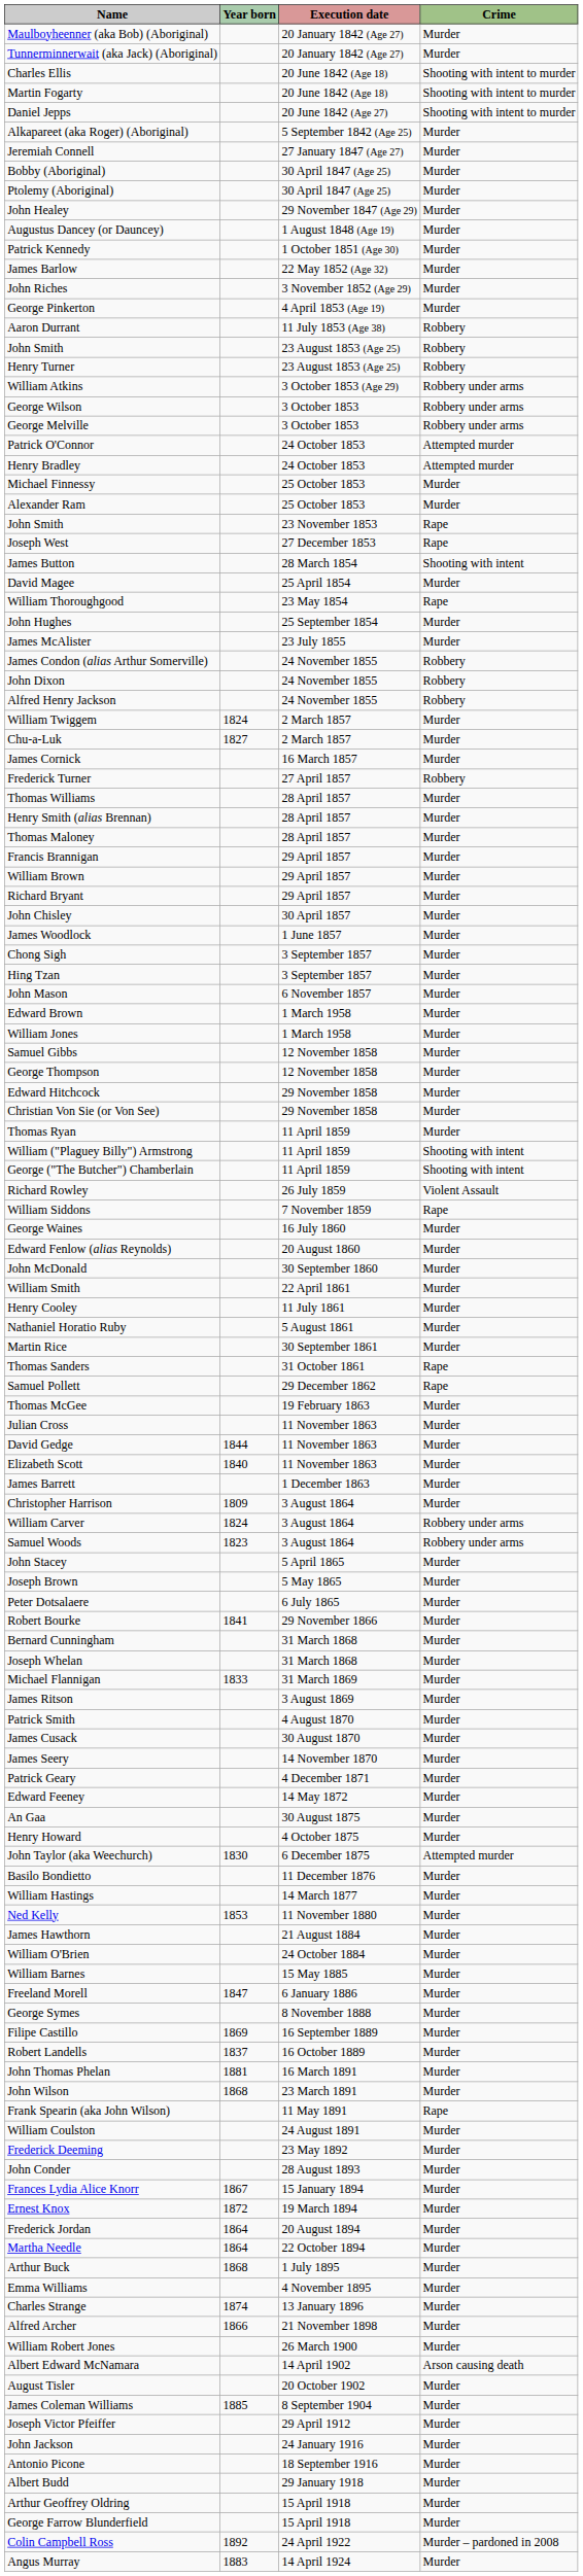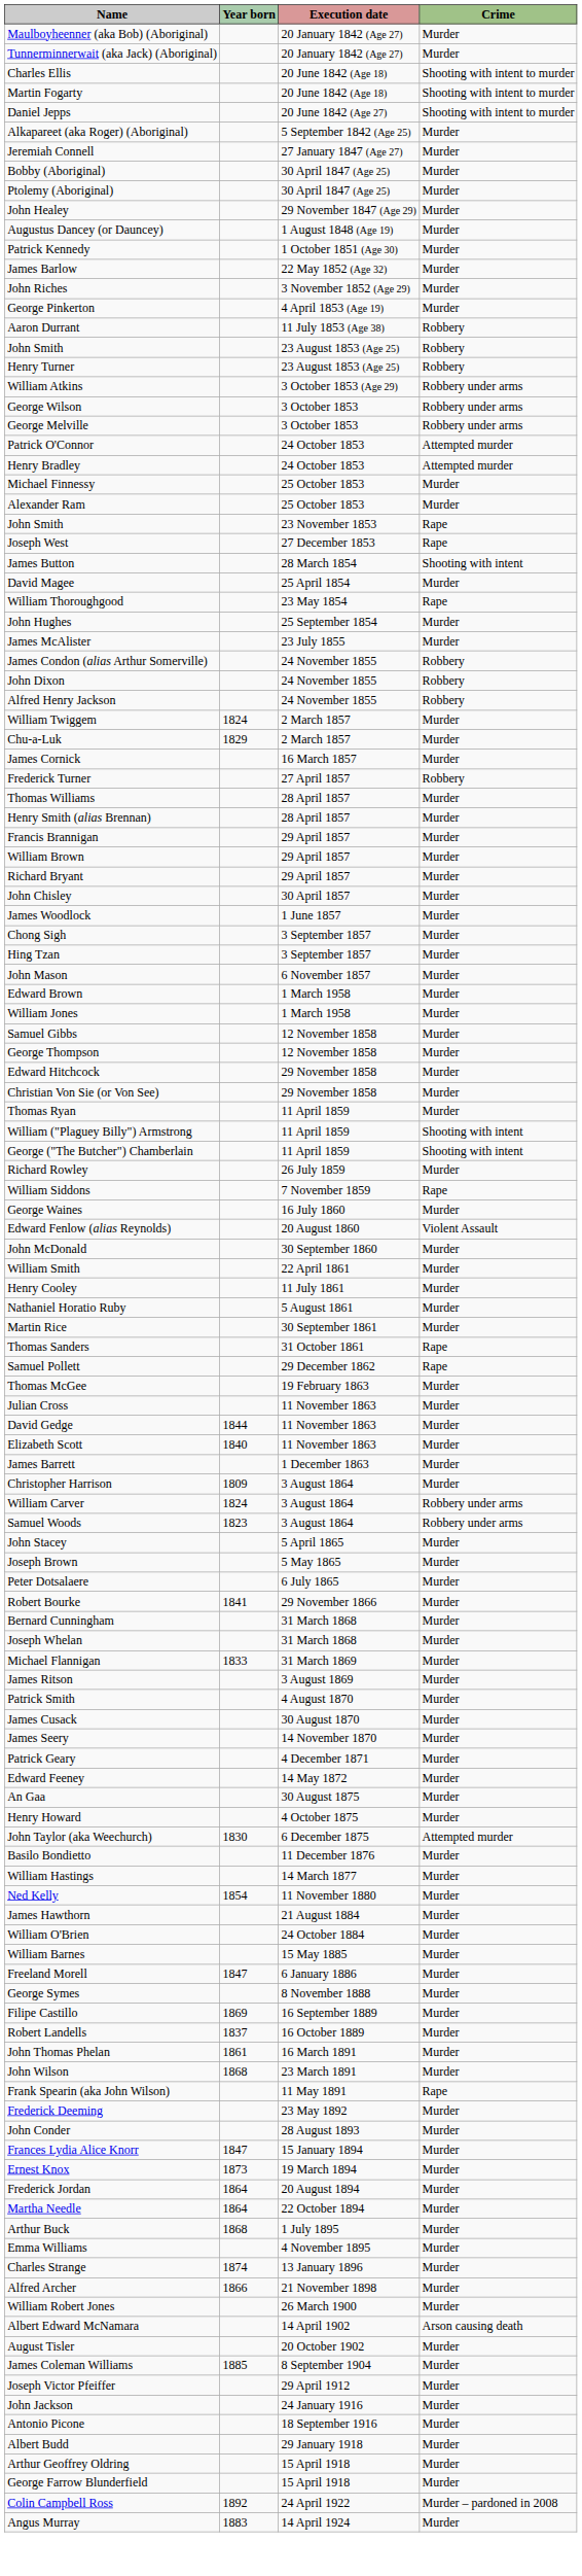 <table class="wikitable sortable">
 <tr>
 <th style="background:#ccc; color:#000; border:solid 1px #303030;">Name</th>
 <th style="background:#a9ccac; color:#000; border:solid 1px #303030;">Year born</th>
 <th style="background:#d99898; color:#000; border:solid 1px #303030;">Execution date</th>
 <th style="background:#a0c288; color:#000; border:solid 1px #303030;">Crime</th>
 </tr>
 <tr>
 <td><a href='#'>Maulboyheenner</a> (aka Bob) (Aboriginal)</td>
 <td></td>
 <td>20 January 1842 <small>(Age 27)</small></td>
 <td>Murder</td>
 </tr>
 <tr>
 <td><a href='#'>Tunnerminnerwait</a> (aka Jack) (Aboriginal)</td>
 <td></td>
 <td>20 January 1842 <small>(Age 27)</small></td>
 <td>Murder</td>
 </tr>
 <tr>
 <td>Charles Ellis</td>
 <td></td>
 <td>20 June 1842 <small>(Age 18)</small></td>
 <td>Shooting with intent to murder</td>
 </tr>
 <tr>
 <td>Martin Fogarty</td>
 <td></td>
 <td>20 June 1842 <small>(Age 18)</small></td>
 <td>Shooting with intent to murder</td>
 </tr>
 <tr>
 <td>Daniel Jepps</td>
 <td></td>
 <td>20 June 1842 <small>(Age 27)</small></td>
 <td>Shooting with intent to murder</td>
 </tr>
 <tr>
 <td>Alkapareet (aka Roger) (Aboriginal)</td>
 <td></td>
 <td>5 September 1842 <small>(Age 25)</small></td>
 <td>Murder</td>
 </tr>
 <tr>
 <td>Jeremiah Connell</td>
 <td></td>
 <td>27 January 1847 <small>(Age 27)</small></td>
 <td>Murder</td>
 </tr>
 <tr>
 <td>Bobby (Aboriginal)</td>
 <td></td>
 <td>30 April 1847 <small>(Age 25)</small></td>
 <td>Murder</td>
 </tr>
 <tr>
 <td>Ptolemy (Aboriginal)</td>
 <td></td>
 <td>30 April 1847 <small>(Age 25)</small></td>
 <td>Murder</td>
 </tr>
 <tr>
 <td>John Healey</td>
 <td></td>
 <td>29 November 1847 <small>(Age 29)</small></td>
 <td>Murder</td>
 </tr>
 <tr>
 <td>Augustus Dancey (or Dauncey)</td>
 <td></td>
 <td>1 August 1848 <small>(Age 19)</small></td>
 <td>Murder</td>
 </tr>
 <tr>
 <td>Patrick Kennedy</td>
 <td></td>
 <td>1 October 1851 <small>(Age 30)</small></td>
 <td>Murder</td>
 </tr>
 <tr>
 <td>James Barlow</td>
 <td></td>
 <td>22 May 1852 <small>(Age 32)</small></td>
 <td>Murder</td>
 </tr>
 <tr>
 <td>John Riches</td>
 <td></td>
 <td>3 November 1852 <small>(Age 29)</small></td>
 <td>Murder</td>
 </tr>
 <tr>
 <td>George Pinkerton</td>
 <td></td>
 <td>4 April 1853 <small>(Age 19)</small></td>
 <td>Murder</td>
 </tr>
 <tr>
 <td>Aaron Durrant</td>
 <td></td>
 <td>11 July 1853 <small>(Age 38)</small></td>
 <td>Robbery</td>
 </tr>
 <tr>
 <td>John Smith</td>
 <td></td>
 <td>23 August 1853 <small>(Age 25)</small></td>
 <td>Robbery</td>
 </tr>
 <tr>
 <td>Henry Turner</td>
 <td></td>
 <td>23 August 1853 <small>(Age 25)</small></td>
 <td>Robbery</td>
 </tr>
 <tr>
 <td>William Atkins</td>
 <td></td>
 <td>3 October 1853 <small>(Age 29)</small></td>
 <td>Robbery under arms</td>
 </tr>
 <tr>
 <td>George Wilson</td>
 <td></td>
 <td>3 October 1853</td>
 <td>Robbery under arms</td>
 </tr>
 <tr>
 <td>George Melville</td>
 <td></td>
 <td>3 October 1853</td>
 <td>Robbery under arms</td>
 </tr>
 <tr>
 <td>Patrick O'Connor</td>
 <td></td>
 <td>24 October 1853</td>
 <td>Attempted murder</td>
 </tr>
 <tr>
 <td>Henry Bradley</td>
 <td></td>
 <td>24 October 1853</td>
 <td>Attempted murder</td>
 </tr>
 <tr>
 <td>Michael Finnessy</td>
 <td></td>
 <td>25 October 1853</td>
 <td>Murder</td>
 </tr>
 <tr>
 <td>Alexander Ram</td>
 <td></td>
 <td>25 October 1853</td>
 <td>Murder</td>
 </tr>
 <tr>
 <td>John Smith</td>
 <td></td>
 <td>23 November 1853</td>
 <td>Rape</td>
 </tr>
 <tr>
 <td>Joseph West</td>
 <td></td>
 <td>27 December 1853</td>
 <td>Rape</td>
 </tr>
 <tr>
 <td>James Button</td>
 <td></td>
 <td>28 March 1854</td>
 <td>Shooting with intent</td>
 </tr>
 <tr>
 <td>David Magee</td>
 <td></td>
 <td>25 April 1854</td>
 <td>Murder</td>
 </tr>
 <tr>
 <td>William Thoroughgood</td>
 <td></td>
 <td>23 May 1854</td>
 <td>Rape</td>
 </tr>
 <tr>
 <td>John Hughes</td>
 <td></td>
 <td>25 September 1854</td>
 <td>Murder</td>
 </tr>
 <tr>
 <td>James McAlister</td>
 <td></td>
 <td>23 July 1855</td>
 <td>Murder</td>
 </tr>
 <tr>
 <td>James Condon (<em>alias</em> Arthur Somerville)</td>
 <td></td>
 <td>24 November 1855</td>
 <td>Robbery</td>
 </tr>
 <tr>
 <td>John Dixon</td>
 <td></td>
 <td>24 November 1855</td>
 <td>Robbery</td>
 </tr>
 <tr>
 <td>Alfred Henry Jackson</td>
 <td></td>
 <td>24 November 1855</td>
 <td>Robbery</td>
 </tr>
 <tr>
 <td>William Twiggem</td>
 <td>1824</td>
 <td>2 March 1857</td>
 <td>Murder</td>
 </tr>
 <tr>
 <td>Chu-a-Luk</td>
-<td>1827</td>
+<td>1829</td>
 <td>2 March 1857</td>
 <td>Murder</td>
 </tr>
 <tr>
 <td>James Cornick</td>
 <td></td>
 <td>16 March 1857</td>
 <td>Murder</td>
 </tr>
 <tr>
 <td>Frederick Turner</td>
 <td></td>
 <td>27 April 1857</td>
 <td>Robbery</td>
 </tr>
 <tr>
 <td>Thomas Williams</td>
 <td></td>
 <td>28 April 1857</td>
 <td>Murder</td>
 </tr>
 <tr>
 <td>Henry Smith (<em>alias</em> Brennan)</td>
-<td></td>
-<td>28 April 1857</td>
-<td>Murder</td>
-</tr>
-<tr>
-<td>Thomas Maloney</td>
 <td></td>
 <td>28 April 1857</td>
 <td>Murder</td>
 </tr>
 <tr>
 <td>Francis Brannigan</td>
 <td></td>
 <td>29 April 1857</td>
 <td>Murder</td>
 </tr>
 <tr>
 <td>William Brown</td>
 <td></td>
 <td>29 April 1857</td>
 <td>Murder</td>
 </tr>
 <tr>
 <td>Richard Bryant</td>
 <td></td>
 <td>29 April 1857</td>
 <td>Murder</td>
 </tr>
 <tr>
 <td>John Chisley</td>
 <td></td>
 <td>30 April 1857</td>
 <td>Murder</td>
 </tr>
 <tr>
 <td>James Woodlock</td>
 <td></td>
 <td>1 June 1857</td>
 <td>Murder</td>
 </tr>
 <tr>
 <td>Chong Sigh</td>
 <td></td>
 <td>3 September 1857</td>
 <td>Murder</td>
 </tr>
 <tr>
 <td>Hing Tzan</td>
 <td></td>
 <td>3 September 1857</td>
 <td>Murder</td>
 </tr>
 <tr>
 <td>John Mason</td>
 <td></td>
 <td>6 November 1857</td>
 <td>Murder</td>
 </tr>
 <tr>
 <td>Edward Brown</td>
 <td></td>
 <td>1 March 1958</td>
 <td>Murder</td>
 </tr>
 <tr>
 <td>William Jones</td>
 <td></td>
 <td>1 March 1958</td>
 <td>Murder</td>
 </tr>
 <tr>
 <td>Samuel Gibbs</td>
 <td></td>
 <td>12 November 1858</td>
 <td>Murder</td>
 </tr>
 <tr>
 <td>George Thompson</td>
 <td></td>
 <td>12 November 1858</td>
 <td>Murder</td>
 </tr>
 <tr>
 <td>Edward Hitchcock</td>
 <td></td>
 <td>29 November 1858</td>
 <td>Murder</td>
 </tr>
 <tr>
 <td>Christian Von Sie (or Von See)</td>
 <td></td>
 <td>29 November 1858</td>
 <td>Murder</td>
 </tr>
 <tr>
 <td>Thomas Ryan</td>
 <td></td>
 <td>11 April 1859</td>
 <td>Murder</td>
 </tr>
 <tr>
 <td>William ("Plaguey Billy") Armstrong</td>
 <td></td>
 <td>11 April 1859</td>
 <td>Shooting with intent</td>
 </tr>
 <tr>
 <td>George ("The Butcher") Chamberlain</td>
 <td></td>
 <td>11 April 1859</td>
 <td>Shooting with intent</td>
 </tr>
 <tr>
 <td>Richard Rowley</td>
 <td></td>
 <td>26 July 1859</td>
-<td>Violent Assault</td>
+<td>Murder</td>
 </tr>
 <tr>
 <td>William Siddons</td>
 <td></td>
 <td>7 November 1859</td>
 <td>Rape</td>
 </tr>
 <tr>
 <td>George Waines</td>
 <td></td>
 <td>16 July 1860</td>
 <td>Murder</td>
 </tr>
 <tr>
 <td>Edward Fenlow (<em>alias</em> Reynolds)</td>
 <td></td>
 <td>20 August 1860</td>
-<td>Murder</td>
+<td>Violent Assault</td>
 </tr>
 <tr>
 <td>John McDonald</td>
 <td></td>
 <td>30 September 1860</td>
 <td>Murder</td>
 </tr>
 <tr>
 <td>William Smith</td>
 <td></td>
 <td>22 April 1861</td>
 <td>Murder</td>
 </tr>
 <tr>
 <td>Henry Cooley</td>
 <td></td>
 <td>11 July 1861</td>
 <td>Murder</td>
 </tr>
 <tr>
 <td>Nathaniel Horatio Ruby</td>
 <td></td>
 <td>5 August 1861</td>
 <td>Murder</td>
 </tr>
 <tr>
 <td>Martin Rice</td>
 <td></td>
 <td>30 September 1861</td>
 <td>Murder</td>
 </tr>
 <tr>
 <td>Thomas Sanders</td>
 <td></td>
 <td>31 October 1861</td>
 <td>Rape</td>
 </tr>
 <tr>
 <td>Samuel Pollett</td>
 <td></td>
 <td>29 December 1862</td>
 <td>Rape</td>
 </tr>
 <tr>
 <td>Thomas McGee</td>
 <td></td>
 <td>19 February 1863</td>
 <td>Murder</td>
 </tr>
 <tr>
 <td>Julian Cross</td>
 <td></td>
 <td>11 November 1863</td>
 <td>Murder</td>
 </tr>
 <tr>
 <td>David Gedge</td>
 <td>1844</td>
 <td>11 November 1863</td>
 <td>Murder</td>
 </tr>
 <tr>
 <td>Elizabeth Scott</td>
 <td>1840</td>
 <td>11 November 1863</td>
 <td>Murder</td>
 </tr>
 <tr>
 <td>James Barrett</td>
 <td></td>
 <td>1 December 1863</td>
 <td>Murder</td>
 </tr>
 <tr>
 <td>Christopher Harrison</td>
 <td>1809</td>
 <td>3 August 1864</td>
 <td>Murder</td>
 </tr>
 <tr>
 <td>William Carver</td>
 <td>1824</td>
 <td>3 August 1864</td>
 <td>Robbery under arms</td>
 </tr>
 <tr>
 <td>Samuel Woods</td>
 <td>1823</td>
 <td>3 August 1864</td>
 <td>Robbery under arms</td>
 </tr>
 <tr>
 <td>John Stacey</td>
 <td></td>
 <td>5 April 1865</td>
 <td>Murder</td>
 </tr>
 <tr>
 <td>Joseph Brown</td>
 <td></td>
 <td>5 May 1865</td>
 <td>Murder</td>
 </tr>
 <tr>
 <td>Peter Dotsalaere</td>
 <td></td>
 <td>6 July 1865</td>
 <td>Murder</td>
 </tr>
 <tr>
 <td>Robert Bourke</td>
 <td>1841</td>
 <td>29 November 1866</td>
 <td>Murder</td>
 </tr>
 <tr>
 <td>Bernard Cunningham</td>
 <td></td>
 <td>31 March 1868</td>
 <td>Murder</td>
 </tr>
 <tr>
 <td>Joseph Whelan</td>
 <td></td>
 <td>31 March 1868</td>
 <td>Murder</td>
 </tr>
 <tr>
 <td>Michael Flannigan</td>
 <td>1833</td>
 <td>31 March 1869</td>
 <td>Murder</td>
 </tr>
 <tr>
 <td>James Ritson</td>
 <td></td>
 <td>3 August 1869</td>
 <td>Murder</td>
 </tr>
 <tr>
 <td>Patrick Smith</td>
 <td></td>
 <td>4 August 1870</td>
 <td>Murder</td>
 </tr>
 <tr>
 <td>James Cusack</td>
 <td></td>
 <td>30 August 1870</td>
 <td>Murder</td>
 </tr>
 <tr>
 <td>James Seery</td>
 <td></td>
 <td>14 November 1870</td>
 <td>Murder</td>
 </tr>
 <tr>
 <td>Patrick Geary</td>
 <td></td>
 <td>4 December 1871</td>
 <td>Murder</td>
 </tr>
 <tr>
 <td>Edward Feeney</td>
 <td></td>
 <td>14 May 1872</td>
 <td>Murder</td>
 </tr>
 <tr>
 <td>An Gaa</td>
 <td></td>
 <td>30 August 1875</td>
 <td>Murder</td>
 </tr>
 <tr>
 <td>Henry Howard</td>
 <td></td>
 <td>4 October 1875</td>
 <td>Murder</td>
 </tr>
 <tr>
 <td>John Taylor (aka Weechurch)</td>
 <td>1830</td>
 <td>6 December 1875</td>
 <td>Attempted murder</td>
 </tr>
 <tr>
 <td>Basilo Bondietto</td>
 <td></td>
 <td>11 December 1876</td>
 <td>Murder</td>
 </tr>
 <tr>
 <td>William Hastings</td>
 <td></td>
 <td>14 March 1877</td>
 <td>Murder</td>
 </tr>
 <tr>
 <td><a href='#'>Ned Kelly</a></td>
-<td>1853</td>
+<td>1854</td>
 <td>11 November 1880</td>
 <td>Murder</td>
 </tr>
 <tr>
 <td>James Hawthorn</td>
 <td></td>
 <td>21 August 1884</td>
 <td>Murder</td>
 </tr>
 <tr>
 <td>William O'Brien</td>
 <td></td>
 <td>24 October 1884</td>
 <td>Murder</td>
 </tr>
 <tr>
 <td>William Barnes</td>
 <td></td>
 <td>15 May 1885</td>
 <td>Murder</td>
 </tr>
 <tr>
 <td>Freeland Morell</td>
 <td>1847</td>
 <td>6 January 1886</td>
 <td>Murder</td>
 </tr>
 <tr>
 <td>George Symes</td>
 <td></td>
 <td>8 November 1888</td>
 <td>Murder</td>
 </tr>
 <tr>
 <td>Filipe Castillo</td>
 <td>1869</td>
 <td>16 September 1889</td>
 <td>Murder</td>
 </tr>
 <tr>
 <td>Robert Landells</td>
 <td>1837</td>
 <td>16 October 1889</td>
 <td>Murder</td>
 </tr>
 <tr>
 <td>John Thomas Phelan</td>
-<td>1881</td>
+<td>1861</td>
 <td>16 March 1891</td>
 <td>Murder</td>
 </tr>
 <tr>
 <td>John Wilson</td>
 <td>1868</td>
 <td>23 March 1891</td>
 <td>Murder</td>
 </tr>
 <tr>
 <td>Frank Spearin (aka John Wilson)</td>
 <td></td>
 <td>11 May 1891</td>
 <td>Rape</td>
 </tr>
 <tr>
-<td>William Coulston</td>
-<td></td>
-<td>24 August 1891</td>
-<td>Murder</td>
-</tr>
-<tr>
 <td><a href='#'>Frederick Deeming</a></td>
 <td></td>
 <td>23 May 1892</td>
 <td>Murder</td>
 </tr>
 <tr>
 <td>John Conder</td>
 <td></td>
 <td>28 August 1893</td>
 <td>Murder</td>
 </tr>
 <tr>
 <td><a href='#'>Frances Lydia Alice Knorr</a></td>
-<td>1867</td>
+<td>1847</td>
 <td>15 January 1894</td>
 <td>Murder</td>
 </tr>
 <tr>
 <td><a href='#'>Ernest Knox</a></td>
-<td>1872</td>
+<td>1873</td>
 <td>19 March 1894</td>
 <td>Murder</td>
 </tr>
 <tr>
 <td>Frederick Jordan</td>
 <td>1864</td>
 <td>20 August 1894</td>
 <td>Murder</td>
 </tr>
 <tr>
 <td><a href='#'>Martha Needle</a></td>
 <td>1864</td>
 <td>22 October 1894</td>
 <td>Murder</td>
 </tr>
 <tr>
 <td>Arthur Buck</td>
 <td>1868</td>
 <td>1 July 1895</td>
 <td>Murder</td>
 </tr>
 <tr>
 <td>Emma Williams</td>
 <td></td>
 <td>4 November 1895</td>
 <td>Murder</td>
 </tr>
 <tr>
 <td>Charles Strange</td>
 <td>1874</td>
 <td>13 January 1896</td>
 <td>Murder</td>
 </tr>
 <tr>
 <td>Alfred Archer</td>
 <td>1866</td>
 <td>21 November 1898</td>
 <td>Murder</td>
 </tr>
 <tr>
 <td>William Robert Jones</td>
 <td></td>
 <td>26 March 1900</td>
 <td>Murder</td>
 </tr>
 <tr>
 <td>Albert Edward McNamara</td>
 <td></td>
 <td>14 April 1902</td>
 <td>Arson causing death</td>
 </tr>
 <tr>
 <td>August Tisler</td>
 <td></td>
 <td>20 October 1902</td>
 <td>Murder</td>
 </tr>
 <tr>
 <td>James Coleman Williams</td>
 <td>1885</td>
 <td>8 September 1904</td>
 <td>Murder</td>
 </tr>
 <tr>
 <td>Joseph Victor Pfeiffer</td>
 <td></td>
 <td>29 April 1912</td>
 <td>Murder</td>
 </tr>
 <tr>
 <td>John Jackson</td>
 <td></td>
 <td>24 January 1916</td>
 <td>Murder</td>
 </tr>
 <tr>
 <td>Antonio Picone</td>
 <td></td>
 <td>18 September 1916</td>
 <td>Murder</td>
 </tr>
 <tr>
 <td>Albert Budd</td>
 <td></td>
 <td>29 January 1918</td>
 <td>Murder</td>
 </tr>
 <tr>
 <td>Arthur Geoffrey Oldring</td>
 <td></td>
 <td>15 April 1918</td>
 <td>Murder</td>
 </tr>
 <tr>
 <td>George Farrow Blunderfield</td>
 <td></td>
 <td>15 April 1918</td>
 <td>Murder</td>
 </tr>
 <tr>
 <td><a href='#'>Colin Campbell Ross</a></td>
 <td>1892</td>
 <td>24 April 1922</td>
 <td>Murder – pardoned in 2008</td>
 </tr>
 <tr>
 <td>Angus Murray</td>
 <td>1883</td>
 <td>14 April 1924</td>
 <td>Murder</td>
 </tr>
 </table>
